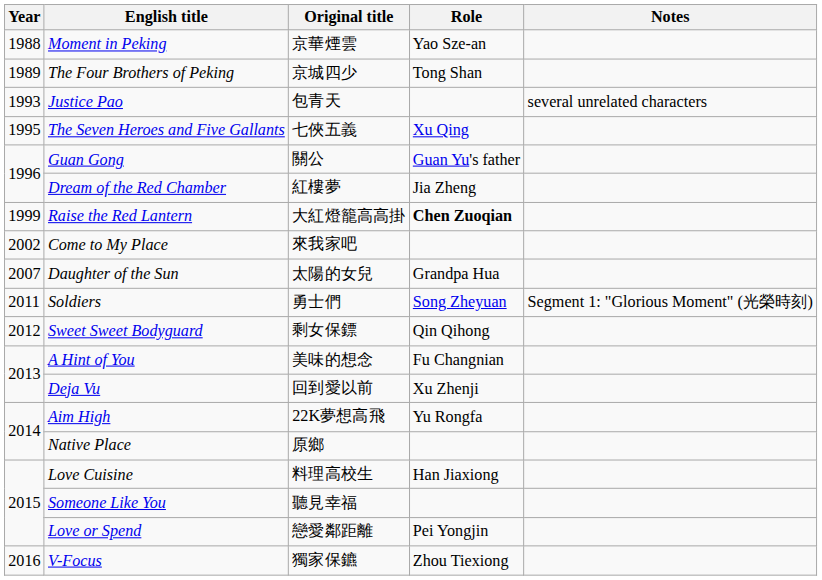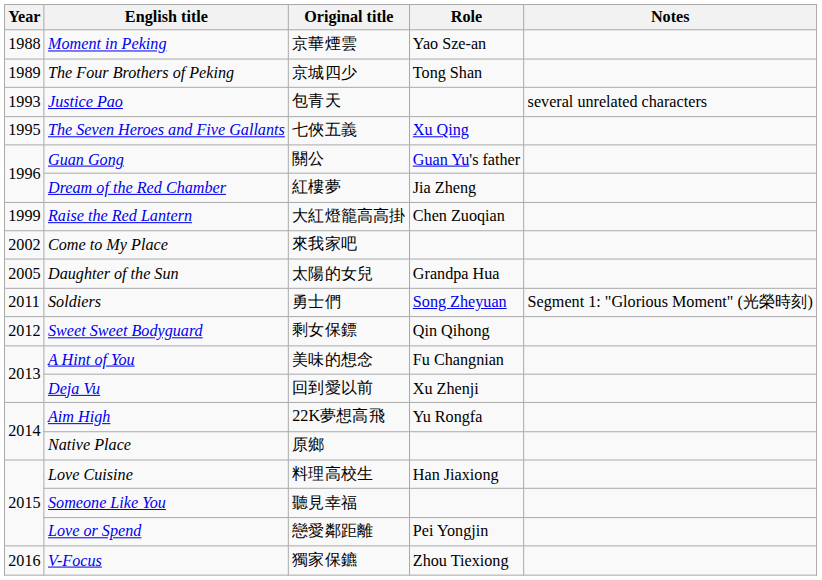 <table class="wikitable sortable">
 <tr>
 <th>Year</th>
 <th>English title</th>
 <th>Original title</th>
 <th>Role</th>
 <th class="unsortable">Notes</th>
 </tr>
 <tr>
 <td>1988</td>
 <td><em><a href='#'>Moment in Peking</a></em></td>
 <td>京華煙雲</td>
 <td>Yao Sze-an</td>
 <td></td>
 </tr>
 <tr>
 <td>1989</td>
 <td><em>The Four Brothers of Peking</em></td>
 <td>京城四少</td>
 <td>Tong Shan</td>
 <td></td>
 </tr>
 <tr>
 <td>1993</td>
 <td><em><a href='#'>Justice Pao</a></em></td>
 <td>包青天</td>
 <td></td>
 <td>several unrelated characters</td>
 </tr>
 <tr>
 <td>1995</td>
 <td><em><a href='#'>The Seven Heroes and Five Gallants</a></em></td>
 <td>七俠五義</td>
 <td><a href='#'>Xu Qing</a></td>
 <td></td>
 </tr>
 <tr>
 <td rowspan=2>1996</td>
 <td><em><a href='#'>Guan Gong</a></em></td>
 <td>關公</td>
 <td><a href='#'>Guan Yu</a>'s father</td>
 <td></td>
 </tr>
 <tr>
 <td><em><a href='#'>Dream of the Red Chamber</a></em></td>
 <td>紅樓夢</td>
 <td>Jia Zheng</td>
 <td></td>
 </tr>
 <tr>
 <td>1999</td>
 <td><em><a href='#'>Raise the Red Lantern</a></em></td>
 <td>大紅燈籠高高掛</td>
-<td><strong>Chen Zuoqian</strong></td>
+<td>Chen Zuoqian</td>
 <td></td>
 </tr>
 <tr>
 <td>2002</td>
 <td><em>Come to My Place</em></td>
 <td>來我家吧</td>
 <td></td>
 <td></td>
 </tr>
 <tr>
-<td>2007</td>
+<td>2005</td>
 <td><em>Daughter of the Sun</em></td>
 <td>太陽的女兒</td>
 <td>Grandpa Hua</td>
 <td></td>
 </tr>
 <tr>
 <td>2011</td>
 <td><em>Soldiers</em></td>
 <td>勇士們</td>
 <td><a href='#'>Song Zheyuan</a></td>
 <td>Segment 1: "Glorious Moment" (光榮時刻)</td>
 </tr>
 <tr>
 <td>2012</td>
 <td><em><a href='#'>Sweet Sweet Bodyguard</a></em></td>
 <td>剩女保鏢</td>
 <td>Qin Qihong</td>
 <td></td>
 </tr>
 <tr>
 <td rowspan=2>2013</td>
 <td><em><a href='#'>A Hint of You</a></em></td>
 <td>美味的想念</td>
 <td>Fu Changnian</td>
 <td></td>
 </tr>
 <tr>
 <td><em><a href='#'>Deja Vu</a></em></td>
 <td>回到愛以前</td>
 <td>Xu Zhenji</td>
 <td></td>
 </tr>
 <tr>
 <td rowspan=2>2014</td>
 <td><em><a href='#'>Aim High</a></em></td>
 <td>22K夢想高飛</td>
 <td>Yu Rongfa</td>
 <td></td>
 </tr>
 <tr>
 <td><em>Native Place</em></td>
 <td>原鄉</td>
 <td></td>
 <td></td>
 </tr>
 <tr>
 <td rowspan=3>2015</td>
 <td><em>Love Cuisine</em></td>
 <td>料理高校生</td>
 <td>Han Jiaxiong</td>
 <td></td>
 </tr>
 <tr>
 <td><em><a href='#'>Someone Like You</a></em></td>
 <td>聽見幸福</td>
 <td></td>
 <td></td>
 </tr>
 <tr>
 <td><em><a href='#'>Love or Spend</a></em></td>
 <td>戀愛鄰距離</td>
 <td>Pei Yongjin</td>
 <td></td>
 </tr>
 <tr>
 <td>2016</td>
 <td><em><a href='#'>V-Focus</a></em></td>
 <td>獨家保鑣</td>
 <td>Zhou Tiexiong</td>
 <td></td>
 </tr>
 </table>
